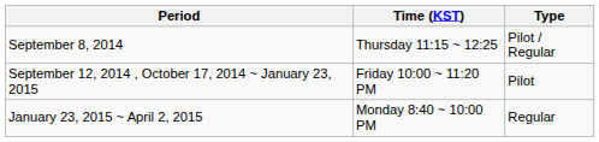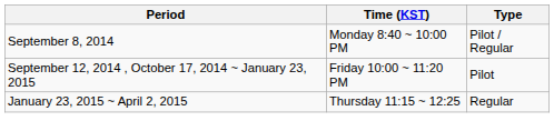 <table class="wikitable" style="width:700px;">
 <tr>
 <th>Period</th>
 <th>Time (<a href='#'>KST</a>)</th>
 <th>Type</th>
 </tr>
 <tr>
 <td>September 8, 2014</td>
-<td>Thursday 11:15 ~ 12:25</td>
+<td>Monday 8:40 ~ 10:00 PM</td>
 <td>Pilot / Regular</td>
 </tr>
 <tr>
 <td>September 12, 2014 , October 17, 2014 ~ January 23, 2015</td>
 <td>Friday 10:00 ~ 11:20 PM</td>
 <td>Pilot</td>
 </tr>
 <tr>
 <td>January 23, 2015 ~ April 2, 2015</td>
-<td>Monday 8:40 ~ 10:00 PM</td>
+<td>Thursday 11:15 ~ 12:25</td>
 <td>Regular</td>
 </tr>
 </table>
